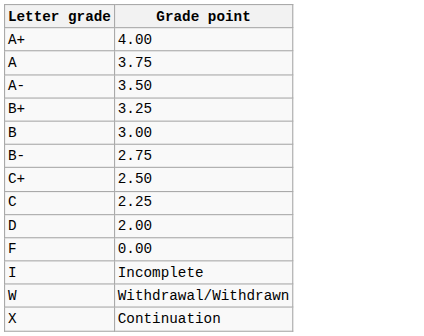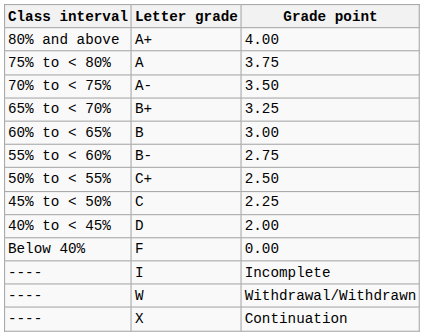 <table class="wikitable">
 <tr>
+<th>Class interval</th>
 <th>Letter grade</th>
 <th>Grade point</th>
 </tr>
 <tr>
+<td>80% and above</td>
 <td>A+</td>
 <td>4.00</td>
 </tr>
 <tr>
+<td>75% to < 80%</td>
 <td>A</td>
 <td>3.75</td>
 </tr>
 <tr>
+<td>70% to < 75%</td>
 <td>A-</td>
 <td>3.50</td>
 </tr>
 <tr>
+<td>65% to < 70%</td>
 <td>B+</td>
 <td>3.25</td>
 </tr>
 <tr>
+<td>60% to < 65%</td>
 <td>B</td>
 <td>3.00</td>
 </tr>
 <tr>
+<td>55% to < 60%</td>
 <td>B-</td>
 <td>2.75</td>
 </tr>
 <tr>
+<td>50% to < 55%</td>
 <td>C+</td>
 <td>2.50</td>
 </tr>
 <tr>
+<td>45% to < 50%</td>
 <td>C</td>
 <td>2.25</td>
 </tr>
 <tr>
+<td>40% to < 45%</td>
 <td>D</td>
 <td>2.00</td>
 </tr>
 <tr>
+<td>Below 40%</td>
 <td>F</td>
 <td>0.00</td>
 </tr>
 <tr>
+<td>----</td>
 <td>I</td>
 <td>Incomplete</td>
 </tr>
 <tr>
+<td>----</td>
 <td>W</td>
 <td>Withdrawal/Withdrawn</td>
 </tr>
 <tr>
+<td>----</td>
 <td>X</td>
 <td>Continuation</td>
 </tr>
 </table>
